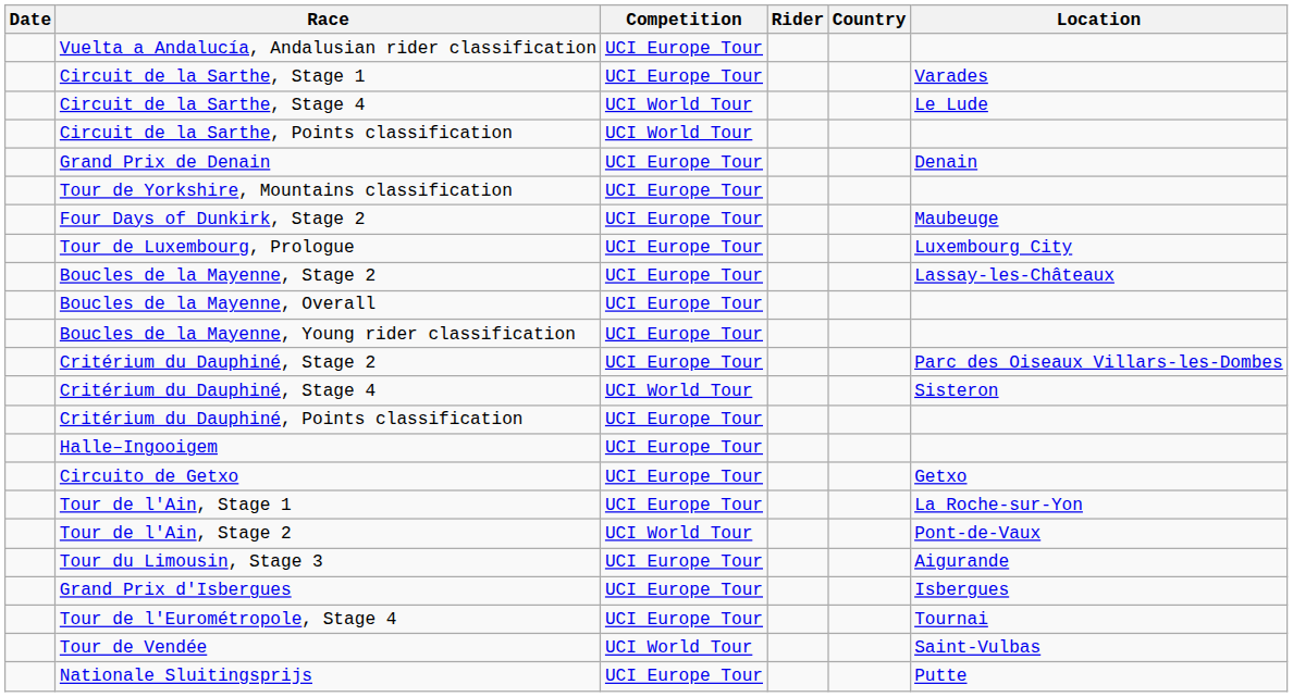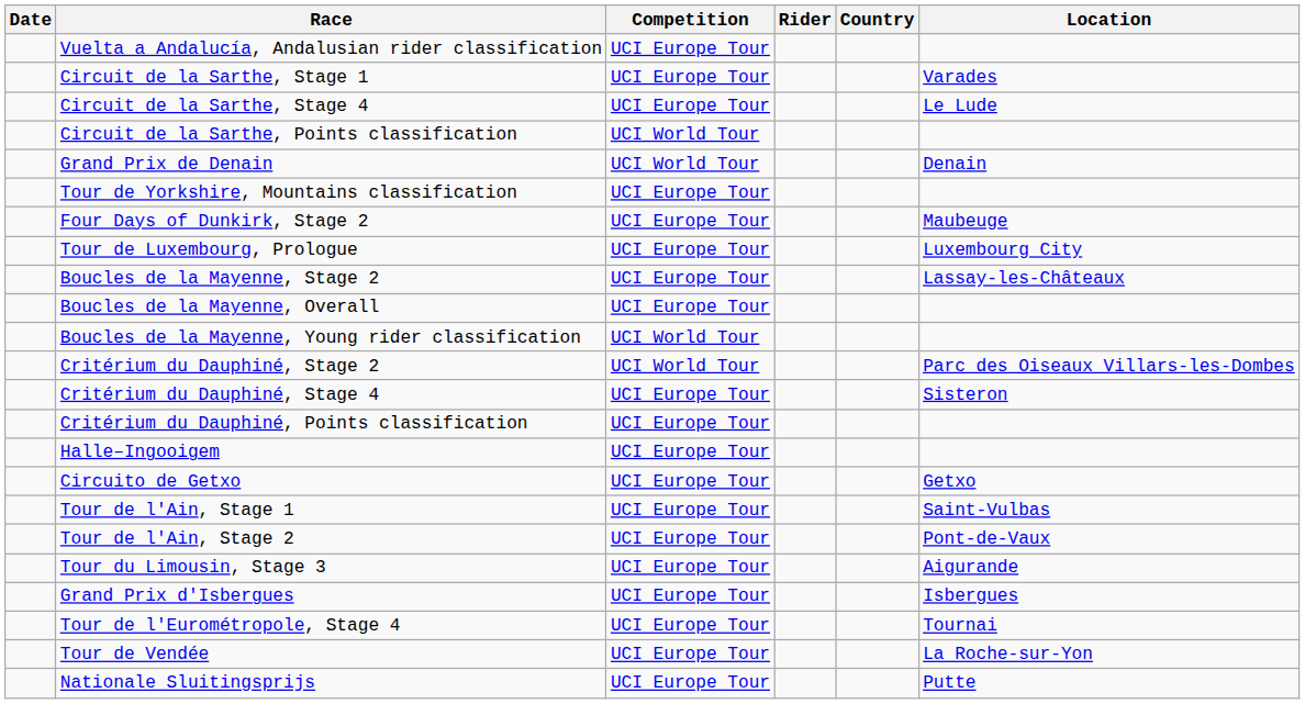 <table class="wikitable sortable">
 <tr>
 <th>Date</th>
 <th>Race</th>
 <th>Competition</th>
 <th>Rider</th>
 <th>Country</th>
 <th>Location</th>
 </tr>
 <tr>
 <td></td>
 <td><a href='#'>Vuelta a Andalucía</a>, Andalusian rider classification</td>
 <td><a href='#'>UCI Europe Tour</a></td>
 <td></td>
 <td></td>
 <td></td>
 </tr>
 <tr>
 <td></td>
 <td><a href='#'>Circuit de la Sarthe</a>, Stage 1</td>
 <td><a href='#'>UCI Europe Tour</a></td>
 <td></td>
 <td></td>
 <td><a href='#'>Varades</a></td>
 </tr>
 <tr>
 <td></td>
 <td><a href='#'>Circuit de la Sarthe</a>, Stage 4</td>
-<td><a href='#'>UCI World Tour</a></td>
+<td><a href='#'>UCI Europe Tour</a></td>
 <td></td>
 <td></td>
 <td><a href='#'>Le Lude</a></td>
 </tr>
 <tr>
 <td></td>
 <td><a href='#'>Circuit de la Sarthe</a>, Points classification</td>
 <td><a href='#'>UCI World Tour</a></td>
 <td></td>
 <td></td>
 <td></td>
 </tr>
 <tr>
 <td></td>
 <td><a href='#'>Grand Prix de Denain</a></td>
-<td><a href='#'>UCI Europe Tour</a></td>
+<td><a href='#'>UCI World Tour</a></td>
 <td></td>
 <td></td>
 <td><a href='#'>Denain</a></td>
 </tr>
 <tr>
 <td></td>
 <td><a href='#'>Tour de Yorkshire</a>, Mountains classification</td>
 <td><a href='#'>UCI Europe Tour</a></td>
 <td></td>
 <td></td>
 <td></td>
 </tr>
 <tr>
 <td></td>
 <td><a href='#'>Four Days of Dunkirk</a>, Stage 2</td>
 <td><a href='#'>UCI Europe Tour</a></td>
 <td></td>
 <td></td>
 <td><a href='#'>Maubeuge</a></td>
 </tr>
 <tr>
 <td></td>
 <td><a href='#'>Tour de Luxembourg</a>, Prologue</td>
 <td><a href='#'>UCI Europe Tour</a></td>
 <td></td>
 <td></td>
 <td><a href='#'>Luxembourg City</a></td>
 </tr>
 <tr>
 <td></td>
 <td><a href='#'>Boucles de la Mayenne</a>, Stage 2</td>
 <td><a href='#'>UCI Europe Tour</a></td>
 <td></td>
 <td></td>
 <td><a href='#'>Lassay-les-Châteaux</a></td>
 </tr>
 <tr>
 <td></td>
 <td><a href='#'>Boucles de la Mayenne</a>, Overall</td>
 <td><a href='#'>UCI Europe Tour</a></td>
 <td></td>
 <td></td>
 <td></td>
 </tr>
 <tr>
 <td></td>
 <td><a href='#'>Boucles de la Mayenne</a>, Young rider classification</td>
-<td><a href='#'>UCI Europe Tour</a></td>
+<td><a href='#'>UCI World Tour</a></td>
 <td></td>
 <td></td>
 <td></td>
 </tr>
 <tr>
 <td></td>
 <td><a href='#'>Critérium du Dauphiné</a>, Stage 2</td>
-<td><a href='#'>UCI Europe Tour</a></td>
+<td><a href='#'>UCI World Tour</a></td>
 <td></td>
 <td></td>
 <td><a href='#'>Parc des Oiseaux Villars-les-Dombes</a></td>
 </tr>
 <tr>
 <td></td>
 <td><a href='#'>Critérium du Dauphiné</a>, Stage 4</td>
-<td><a href='#'>UCI World Tour</a></td>
+<td><a href='#'>UCI Europe Tour</a></td>
 <td></td>
 <td></td>
 <td><a href='#'>Sisteron</a></td>
 </tr>
 <tr>
 <td></td>
 <td><a href='#'>Critérium du Dauphiné</a>, Points classification</td>
 <td><a href='#'>UCI Europe Tour</a></td>
 <td></td>
 <td></td>
 <td></td>
 </tr>
 <tr>
 <td></td>
 <td><a href='#'>Halle–Ingooigem</a></td>
 <td><a href='#'>UCI Europe Tour</a></td>
 <td></td>
 <td></td>
 <td></td>
 </tr>
 <tr>
 <td></td>
 <td><a href='#'>Circuito de Getxo</a></td>
 <td><a href='#'>UCI Europe Tour</a></td>
 <td></td>
 <td></td>
 <td><a href='#'>Getxo</a></td>
 </tr>
 <tr>
 <td></td>
 <td><a href='#'>Tour de l'Ain</a>, Stage 1</td>
 <td><a href='#'>UCI Europe Tour</a></td>
 <td></td>
 <td></td>
-<td><a href='#'>La Roche-sur-Yon</a></td>
+<td><a href='#'>Saint-Vulbas</a></td>
 </tr>
 <tr>
 <td></td>
 <td><a href='#'>Tour de l'Ain</a>, Stage 2</td>
-<td><a href='#'>UCI World Tour</a></td>
+<td><a href='#'>UCI Europe Tour</a></td>
 <td></td>
 <td></td>
 <td><a href='#'>Pont-de-Vaux</a></td>
 </tr>
 <tr>
 <td></td>
 <td><a href='#'>Tour du Limousin</a>, Stage 3</td>
 <td><a href='#'>UCI Europe Tour</a></td>
 <td></td>
 <td></td>
 <td><a href='#'>Aigurande</a></td>
 </tr>
 <tr>
 <td></td>
 <td><a href='#'>Grand Prix d'Isbergues</a></td>
 <td><a href='#'>UCI Europe Tour</a></td>
 <td></td>
 <td></td>
 <td><a href='#'>Isbergues</a></td>
 </tr>
 <tr>
 <td></td>
 <td><a href='#'>Tour de l'Eurométropole</a>, Stage 4</td>
 <td><a href='#'>UCI Europe Tour</a></td>
 <td></td>
 <td></td>
 <td><a href='#'>Tournai</a></td>
 </tr>
 <tr>
 <td></td>
 <td><a href='#'>Tour de Vendée</a></td>
-<td><a href='#'>UCI World Tour</a></td>
+<td><a href='#'>UCI Europe Tour</a></td>
 <td></td>
 <td></td>
-<td><a href='#'>Saint-Vulbas</a></td>
+<td><a href='#'>La Roche-sur-Yon</a></td>
 </tr>
 <tr>
 <td></td>
 <td><a href='#'>Nationale Sluitingsprijs</a></td>
 <td><a href='#'>UCI Europe Tour</a></td>
 <td></td>
 <td></td>
 <td><a href='#'>Putte</a></td>
 </tr>
 </table>
